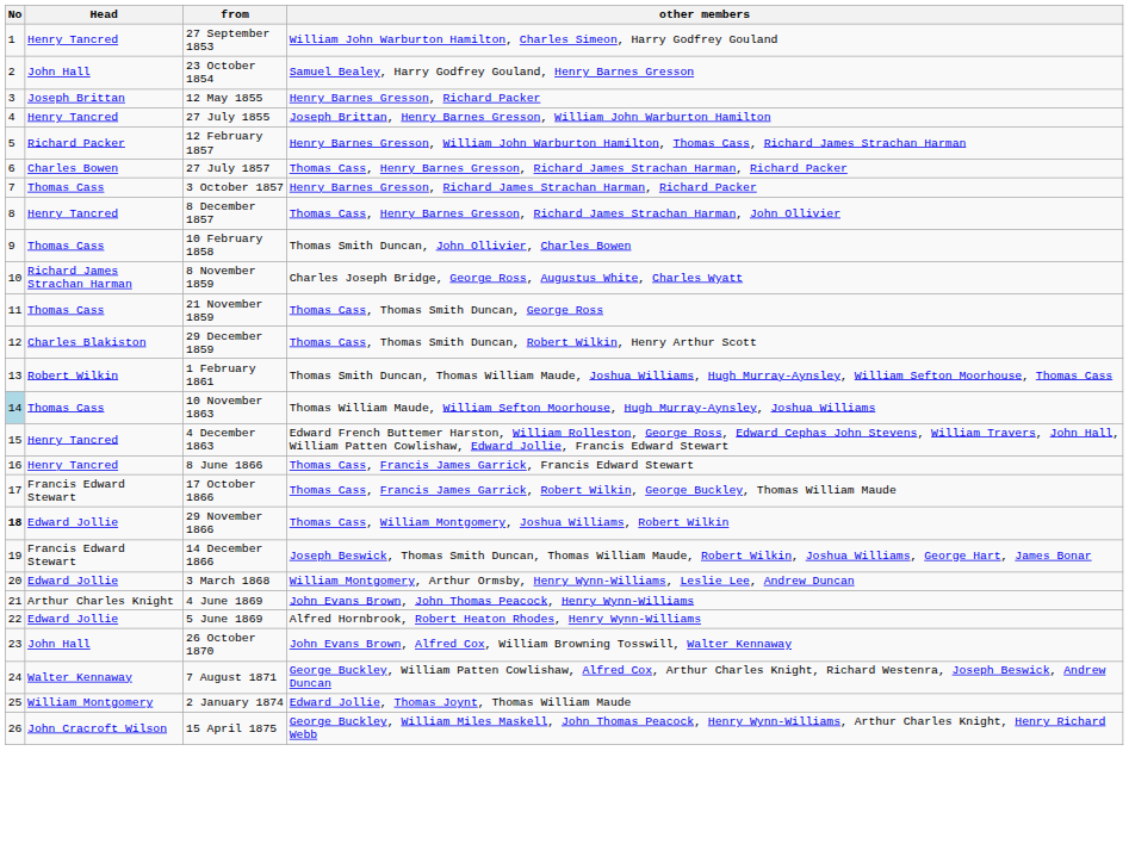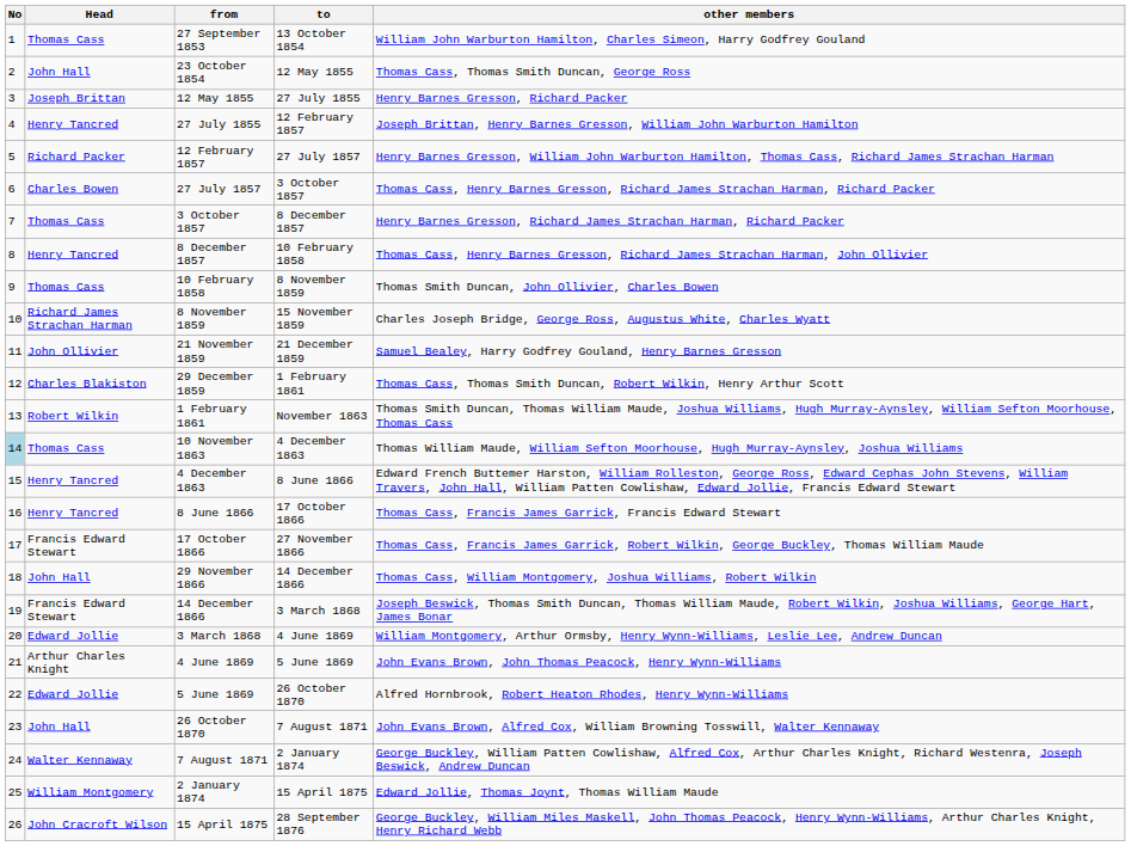 <table class="wikitable">
 <tr>
 <th>No</th>
 <th>Head</th>
 <th>from</th>
+<th>to</th>
 <th>other members</th>
 </tr>
 <tr>
 <td>1</td>
-<td><a href='#'>Henry Tancred</a></td>
+<td><a href='#'>Thomas Cass</a></td>
 <td>27 September 1853</td>
+<td>13 October 1854</td>
 <td><a href='#'>William John Warburton Hamilton</a>, <a href='#'>Charles Simeon</a>, Harry Godfrey Gouland</td>
 </tr>
 <tr>
 <td>2</td>
 <td><a href='#'>John Hall</a></td>
 <td>23 October 1854</td>
-<td><a href='#'>Samuel Bealey</a>, Harry Godfrey Gouland, <a href='#'>Henry Barnes Gresson</a></td>
+<td>12 May 1855</td>
+<td><a href='#'>Thomas Cass</a>, Thomas Smith Duncan, <a href='#'>George Ross</a></td>
 </tr>
 <tr>
 <td>3</td>
 <td><a href='#'>Joseph Brittan</a></td>
 <td>12 May 1855</td>
+<td>27 July 1855</td>
 <td><a href='#'>Henry Barnes Gresson</a>, <a href='#'>Richard Packer</a></td>
 </tr>
 <tr>
 <td>4</td>
 <td><a href='#'>Henry Tancred</a></td>
 <td>27 July 1855</td>
+<td>12 February 1857</td>
 <td><a href='#'>Joseph Brittan</a>, <a href='#'>Henry Barnes Gresson</a>, <a href='#'>William John Warburton Hamilton</a></td>
 </tr>
 <tr>
 <td>5</td>
 <td><a href='#'>Richard Packer</a></td>
 <td>12 February 1857</td>
+<td>27 July 1857</td>
 <td><a href='#'>Henry Barnes Gresson</a>, <a href='#'>William John Warburton Hamilton</a>, <a href='#'>Thomas Cass</a>, <a href='#'>Richard James Strachan Harman</a></td>
 </tr>
 <tr>
 <td>6</td>
 <td><a href='#'>Charles Bowen</a></td>
 <td>27 July 1857</td>
+<td>3 October 1857</td>
 <td><a href='#'>Thomas Cass</a>, <a href='#'>Henry Barnes Gresson</a>, <a href='#'>Richard James Strachan Harman</a>, <a href='#'>Richard Packer</a></td>
 </tr>
 <tr>
 <td>7</td>
 <td><a href='#'>Thomas Cass</a></td>
 <td>3 October 1857</td>
+<td>8 December 1857</td>
 <td><a href='#'>Henry Barnes Gresson</a>, <a href='#'>Richard James Strachan Harman</a>, <a href='#'>Richard Packer</a></td>
 </tr>
 <tr>
 <td>8</td>
 <td><a href='#'>Henry Tancred</a></td>
 <td>8 December 1857</td>
+<td>10 February 1858</td>
 <td><a href='#'>Thomas Cass</a>, <a href='#'>Henry Barnes Gresson</a>, <a href='#'>Richard James Strachan Harman</a>, <a href='#'>John Ollivier</a></td>
 </tr>
 <tr>
 <td>9</td>
 <td><a href='#'>Thomas Cass</a></td>
 <td>10 February 1858</td>
+<td>8 November 1859</td>
 <td>Thomas Smith Duncan, <a href='#'>John Ollivier</a>, <a href='#'>Charles Bowen</a></td>
 </tr>
 <tr>
 <td>10</td>
 <td><a href='#'>Richard James Strachan Harman</a></td>
 <td>8 November 1859</td>
+<td>15 November 1859</td>
 <td>Charles Joseph Bridge, <a href='#'>George Ross</a>, <a href='#'>Augustus White</a>, <a href='#'>Charles Wyatt</a></td>
 </tr>
 <tr>
 <td>11</td>
-<td><a href='#'>Thomas Cass</a></td>
+<td><a href='#'>John Ollivier</a></td>
 <td>21 November 1859</td>
-<td><a href='#'>Thomas Cass</a>, Thomas Smith Duncan, <a href='#'>George Ross</a></td>
+<td>21 December 1859</td>
+<td><a href='#'>Samuel Bealey</a>, Harry Godfrey Gouland, <a href='#'>Henry Barnes Gresson</a></td>
 </tr>
 <tr>
 <td>12</td>
 <td><a href='#'>Charles Blakiston</a></td>
 <td>29 December 1859</td>
+<td>1 February 1861</td>
 <td><a href='#'>Thomas Cass</a>, Thomas Smith Duncan, <a href='#'>Robert Wilkin</a>, Henry Arthur Scott</td>
 </tr>
 <tr>
 <td>13</td>
 <td><a href='#'>Robert Wilkin</a></td>
 <td>1 February 1861</td>
+<td>November 1863</td>
 <td>Thomas Smith Duncan, Thomas William Maude, <a href='#'>Joshua Williams</a>, <a href='#'>Hugh Murray-Aynsley</a>, <a href='#'>William Sefton Moorhouse</a>, <a href='#'>Thomas Cass</a></td>
 </tr>
 <tr>
 <td style="background: lightblue;">14</td>
 <td><a href='#'>Thomas Cass</a></td>
 <td>10 November 1863</td>
+<td>4 December 1863</td>
 <td>Thomas William Maude, <a href='#'>William Sefton Moorhouse</a>, <a href='#'>Hugh Murray-Aynsley</a>, <a href='#'>Joshua Williams</a></td>
 </tr>
 <tr>
 <td>15</td>
 <td><a href='#'>Henry Tancred</a></td>
 <td>4 December 1863</td>
+<td>8 June 1866</td>
 <td>Edward French Buttemer Harston, <a href='#'>William Rolleston</a>, <a href='#'>George Ross</a>, <a href='#'>Edward Cephas John Stevens</a>, <a href='#'>William Travers</a>, <a href='#'>John Hall</a>, William Patten Cowlishaw, <a href='#'>Edward Jollie</a>, Francis Edward Stewart</td>
 </tr>
 <tr>
 <td>16</td>
 <td><a href='#'>Henry Tancred</a></td>
 <td>8 June 1866</td>
+<td>17 October 1866</td>
 <td><a href='#'>Thomas Cass</a>, <a href='#'>Francis James Garrick</a>, Francis Edward Stewart</td>
 </tr>
 <tr>
 <td>17</td>
 <td>Francis Edward Stewart</td>
 <td>17 October 1866</td>
+<td>27 November 1866</td>
 <td><a href='#'>Thomas Cass</a>, <a href='#'>Francis James Garrick</a>, <a href='#'>Robert Wilkin</a>, <a href='#'>George Buckley</a>, Thomas William Maude</td>
 </tr>
 <tr>
-<td><strong>18</strong></td>
-<td><a href='#'>Edward Jollie</a></td>
+<td>18</td>
+<td><a href='#'>John Hall</a></td>
 <td>29 November 1866</td>
+<td>14 December 1866</td>
 <td><a href='#'>Thomas Cass</a>, <a href='#'>William Montgomery</a>, <a href='#'>Joshua Williams</a>, <a href='#'>Robert Wilkin</a></td>
 </tr>
 <tr>
 <td>19</td>
 <td>Francis Edward Stewart</td>
 <td>14 December 1866</td>
+<td>3 March 1868</td>
 <td><a href='#'>Joseph Beswick</a>, Thomas Smith Duncan, Thomas William Maude, <a href='#'>Robert Wilkin</a>, <a href='#'>Joshua Williams</a>, <a href='#'>George Hart</a>, <a href='#'>James Bonar</a></td>
 </tr>
 <tr>
 <td>20</td>
 <td><a href='#'>Edward Jollie</a></td>
 <td>3 March 1868</td>
+<td>4 June 1869</td>
 <td><a href='#'>William Montgomery</a>, Arthur Ormsby, <a href='#'>Henry Wynn-Williams</a>, <a href='#'>Leslie Lee</a>, <a href='#'>Andrew Duncan</a></td>
 </tr>
 <tr>
 <td>21</td>
 <td>Arthur Charles Knight</td>
 <td>4 June 1869</td>
+<td>5 June 1869</td>
 <td><a href='#'>John Evans Brown</a>, <a href='#'>John Thomas Peacock</a>, <a href='#'>Henry Wynn-Williams</a></td>
 </tr>
 <tr>
 <td>22</td>
 <td><a href='#'>Edward Jollie</a></td>
 <td>5 June 1869</td>
+<td>26 October 1870</td>
 <td>Alfred Hornbrook, <a href='#'>Robert Heaton Rhodes</a>, <a href='#'>Henry Wynn-Williams</a></td>
 </tr>
 <tr>
 <td>23</td>
 <td><a href='#'>John Hall</a></td>
 <td>26 October 1870</td>
+<td>7 August 1871</td>
 <td><a href='#'>John Evans Brown</a>, <a href='#'>Alfred Cox</a>, William Browning Tosswill, <a href='#'>Walter Kennaway</a></td>
 </tr>
 <tr>
 <td>24</td>
 <td><a href='#'>Walter Kennaway</a></td>
 <td>7 August 1871</td>
+<td>2 January 1874</td>
 <td><a href='#'>George Buckley</a>, William Patten Cowlishaw, <a href='#'>Alfred Cox</a>, Arthur Charles Knight, Richard Westenra, <a href='#'>Joseph Beswick</a>, <a href='#'>Andrew Duncan</a></td>
 </tr>
 <tr>
 <td>25</td>
 <td><a href='#'>William Montgomery</a></td>
 <td>2 January 1874</td>
+<td>15 April 1875</td>
 <td><a href='#'>Edward Jollie</a>, <a href='#'>Thomas Joynt</a>, Thomas William Maude</td>
 </tr>
 <tr>
 <td>26</td>
 <td><a href='#'>John Cracroft Wilson</a></td>
 <td>15 April 1875</td>
+<td>28 September 1876</td>
 <td><a href='#'>George Buckley</a>, <a href='#'>William Miles Maskell</a>, <a href='#'>John Thomas Peacock</a>, <a href='#'>Henry Wynn-Williams</a>, Arthur Charles Knight, <a href='#'>Henry Richard Webb</a></td>
 </tr>
 </table>
